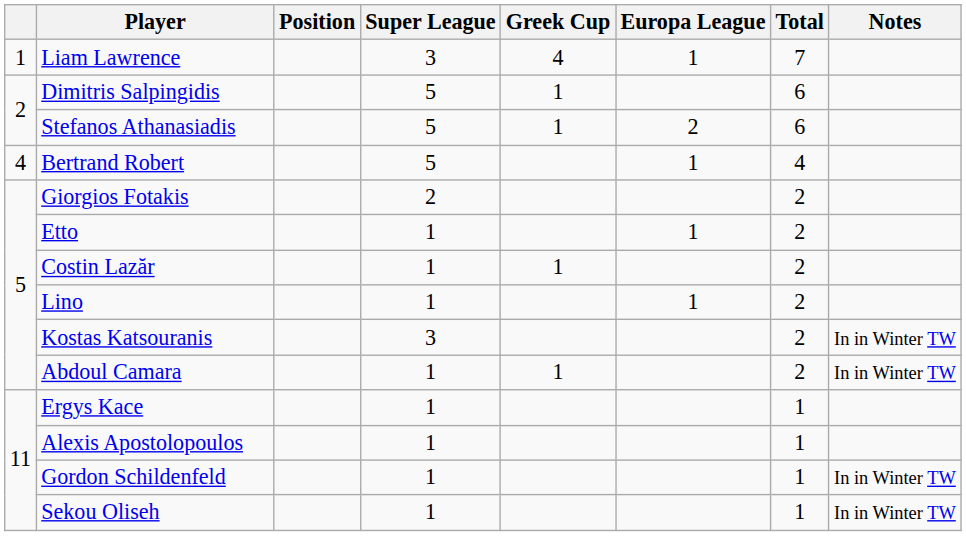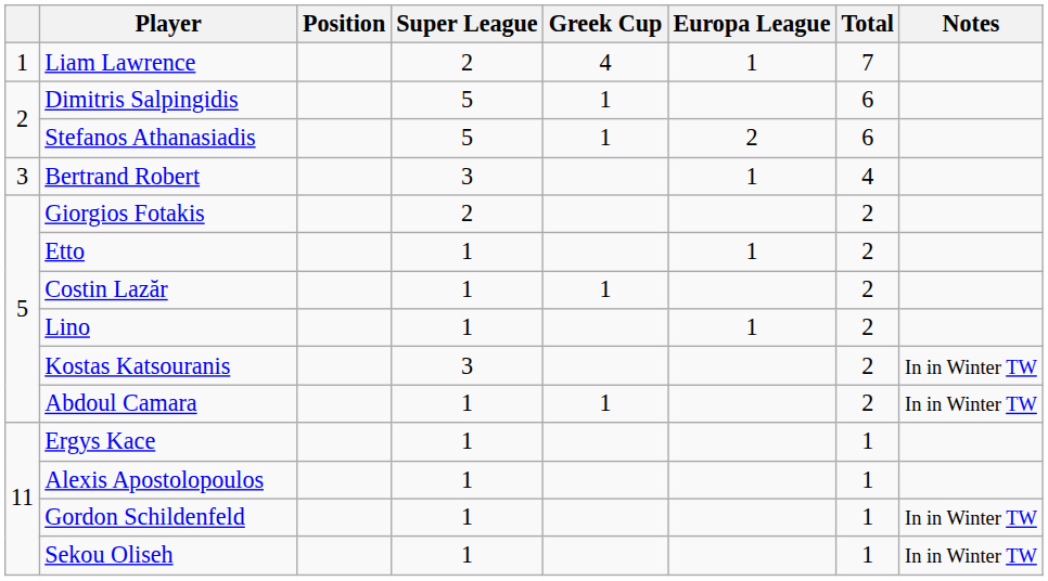 <table class = "wikitable">
 <tr>
 <th></th>
 <th style="width:165px;">Player</th>
 <th>Position</th>
 <th>Super League</th>
 <th>Greek Cup</th>
 <th>Europa League</th>
 <th>Total</th>
 <th>Notes</th>
 </tr>
 <tr>
 <td align=center>1</td>
 <td> <a href='#'>Liam Lawrence</a></td>
 <td align=center></td>
-<td align=center>3</td>
+<td align=center>2</td>
 <td align=center>4</td>
 <td align=center>1</td>
 <td align=center>7</td>
 <td></td>
 </tr>
 <tr>
 <td align=center rowspan=2>2</td>
 <td> <a href='#'>Dimitris Salpingidis</a></td>
 <td align=center></td>
 <td align=center>5</td>
 <td align=center>1</td>
 <td align=center></td>
 <td align=center>6</td>
 <td></td>
 </tr>
 <tr>
 <td> <a href='#'>Stefanos Athanasiadis</a></td>
 <td align=center></td>
 <td align=center>5</td>
 <td align=center>1</td>
 <td align=center>2</td>
 <td align=center>6</td>
 <td></td>
 </tr>
 <tr>
-<td align=center>4</td>
+<td align=center>3</td>
 <td> <a href='#'>Bertrand Robert</a></td>
 <td align=center></td>
-<td align=center>5</td>
+<td align=center>3</td>
 <td align=center></td>
 <td align=center>1</td>
 <td align=center>4</td>
 <td></td>
 </tr>
 <tr>
 <td align=center rowspan=6>5</td>
 <td> <a href='#'>Giorgios Fotakis</a></td>
 <td align=center></td>
 <td align=center>2</td>
 <td align=center></td>
 <td align=center></td>
 <td align=center>2</td>
 <td></td>
 </tr>
 <tr>
 <td> <a href='#'>Etto</a></td>
 <td align=center></td>
 <td align=center>1</td>
 <td align=center></td>
 <td align=center>1</td>
 <td align=center>2</td>
 <td></td>
 </tr>
 <tr>
 <td> <a href='#'>Costin Lazăr</a></td>
 <td align=center></td>
 <td align=center>1</td>
 <td align=center>1</td>
 <td align=center></td>
 <td align=center>2</td>
 <td></td>
 </tr>
 <tr>
 <td> <a href='#'>Lino</a></td>
 <td align=center></td>
 <td align=center>1</td>
 <td align=center></td>
 <td align=center>1</td>
 <td align=center>2</td>
 <td></td>
 </tr>
 <tr>
 <td> <a href='#'>Kostas Katsouranis</a></td>
 <td align=center></td>
 <td align=center>3</td>
 <td align=center></td>
 <td align=center></td>
 <td align=center>2</td>
 <td><small>In in Winter <a href='#'>TW</a></small></td>
 </tr>
 <tr>
 <td> <a href='#'>Abdoul Camara</a></td>
 <td align=center></td>
 <td align=center>1</td>
 <td align=center>1</td>
 <td align=center></td>
 <td align=center>2</td>
 <td><small>In in Winter <a href='#'>TW</a></small></td>
 </tr>
 <tr>
 <td align=center rowspan=4>11</td>
 <td> <a href='#'>Ergys Kace</a></td>
 <td align=center></td>
 <td align=center>1</td>
 <td align=center></td>
 <td align=center></td>
 <td align=center>1</td>
 <td></td>
 </tr>
 <tr>
 <td> <a href='#'>Alexis Apostolopoulos</a></td>
 <td align=center></td>
 <td align=center>1</td>
 <td align=center></td>
 <td align=center></td>
 <td align=center>1</td>
 <td></td>
 </tr>
 <tr>
 <td> <a href='#'>Gordon Schildenfeld</a></td>
 <td align=center></td>
 <td align=center>1</td>
 <td align=center></td>
 <td align=center></td>
 <td align=center>1</td>
 <td><small>In in Winter <a href='#'>TW</a></small></td>
 </tr>
 <tr>
 <td> <a href='#'>Sekou Oliseh</a></td>
 <td align=center></td>
 <td align=center>1</td>
 <td align=center></td>
 <td align=center></td>
 <td align=center>1</td>
 <td><small>In in Winter <a href='#'>TW</a></small></td>
 </tr>
 </table>
